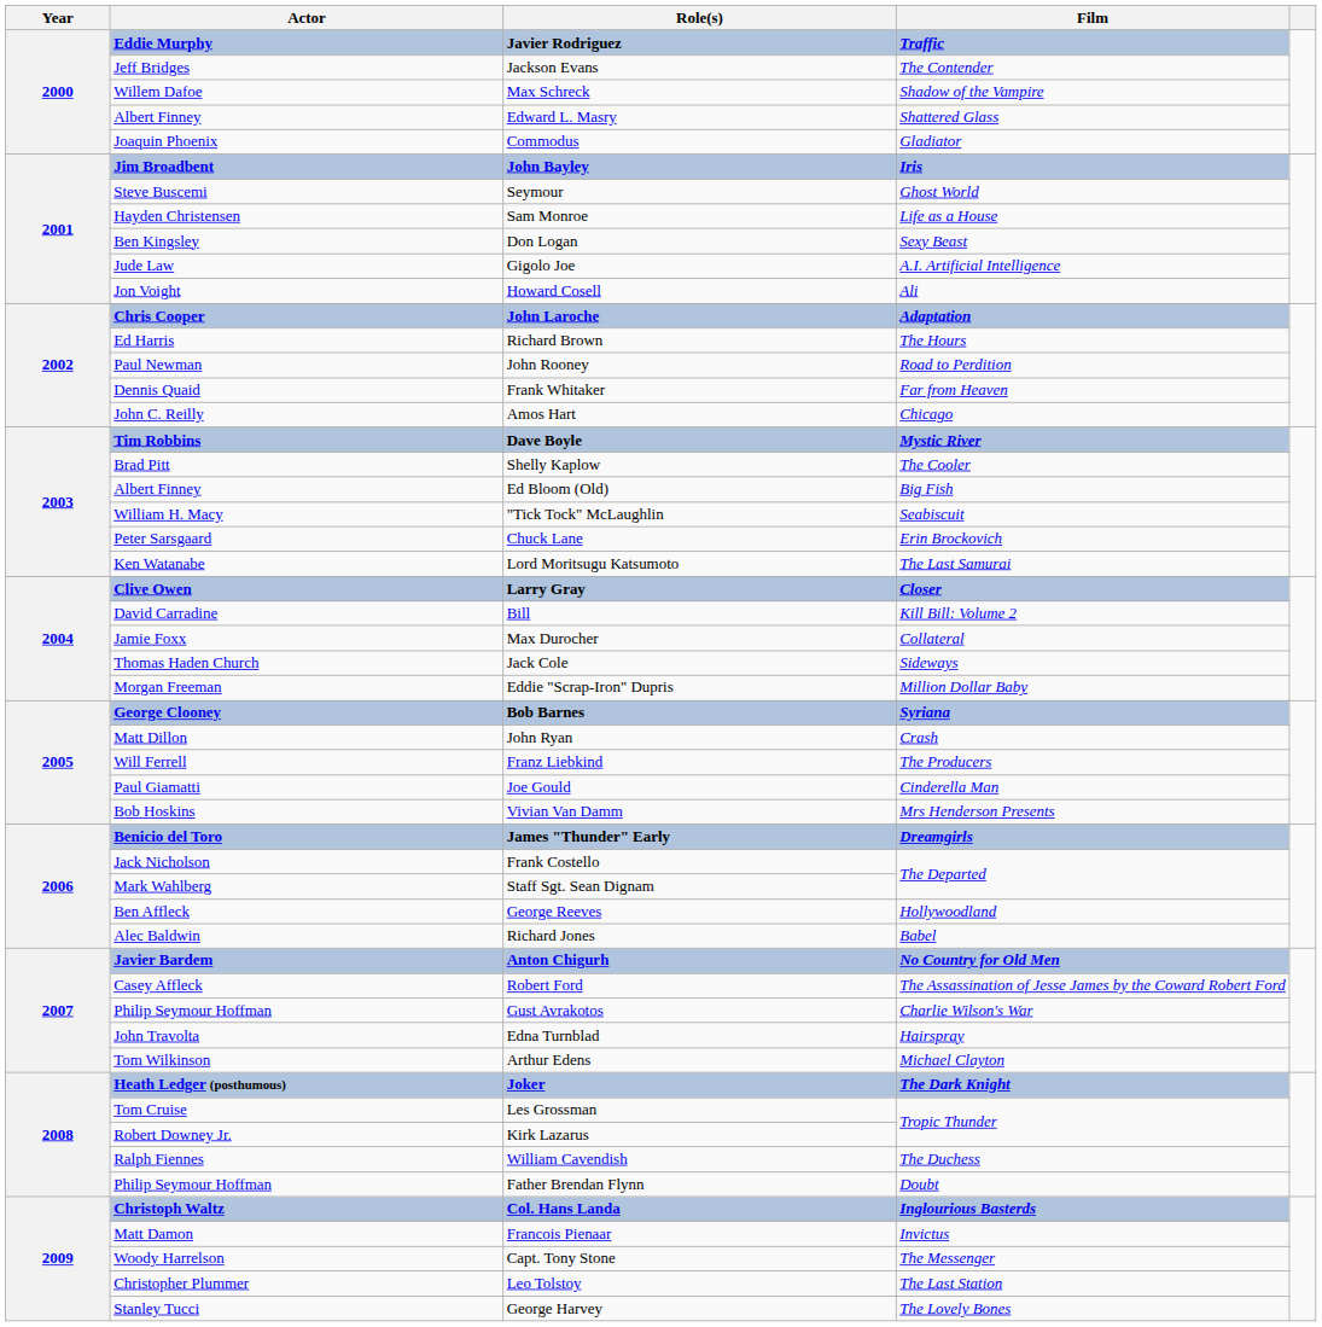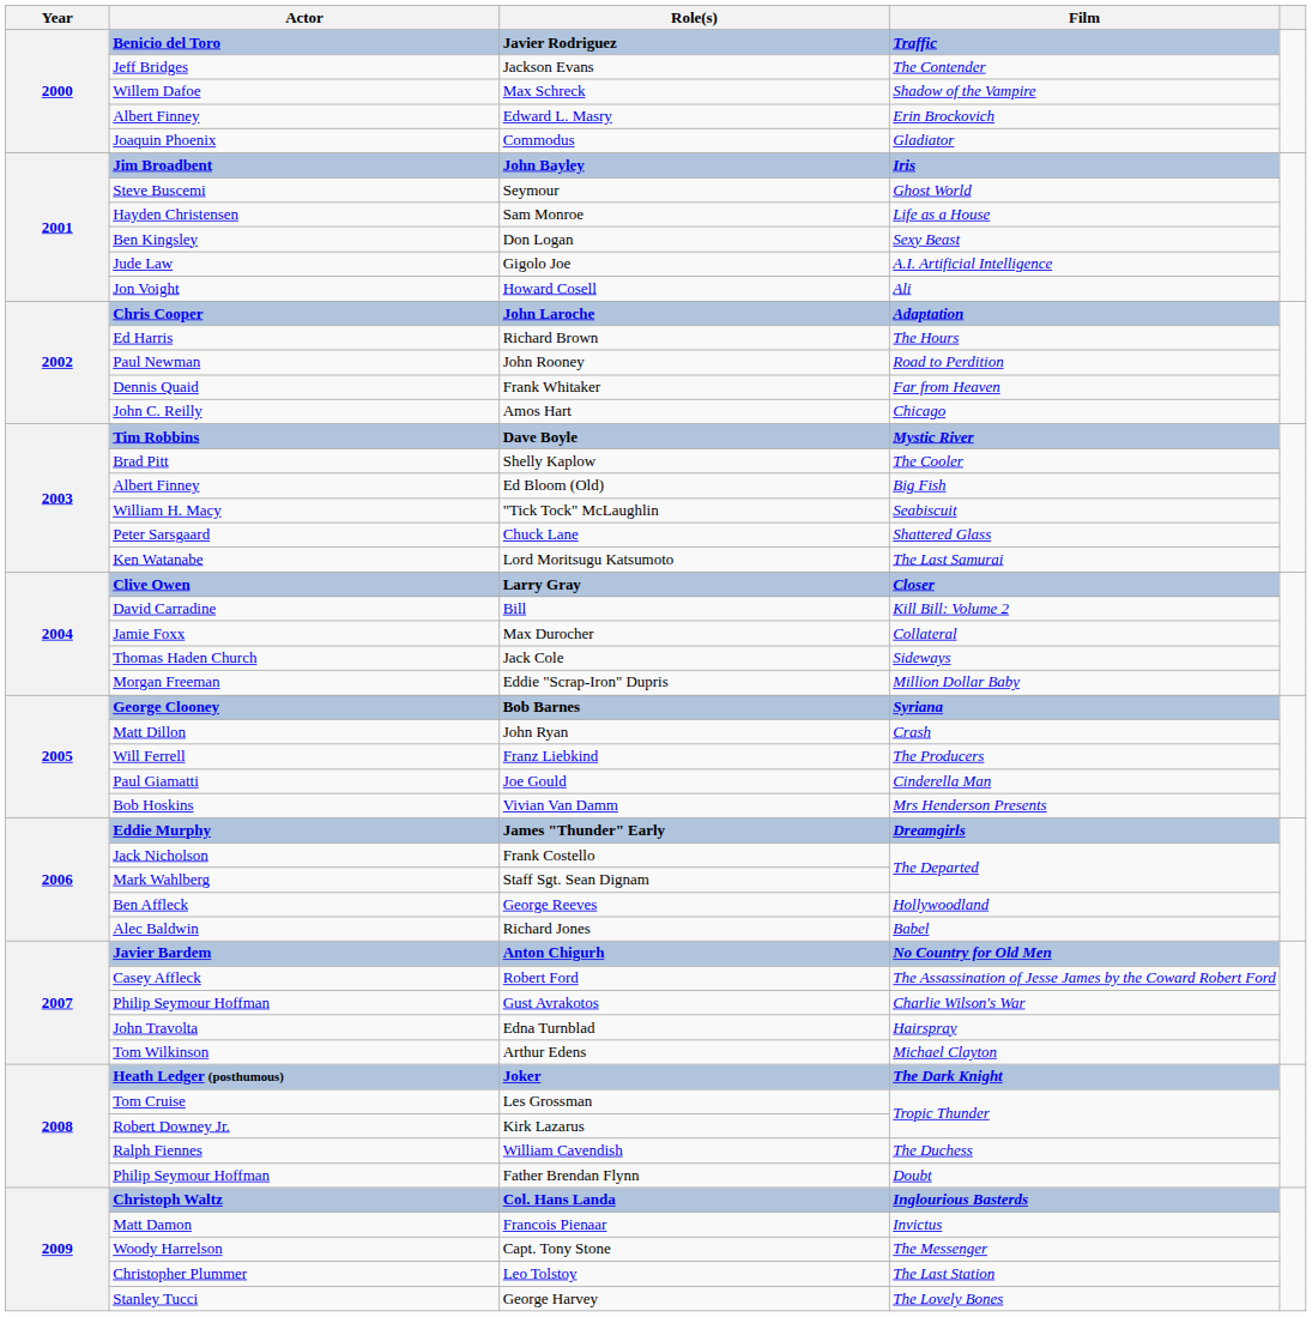 <table class="wikitable sortable">
 <tr>
 <th scope="col" style="width:8%;">Year</th>
 <th scope="col" style="width:30%;">Actor</th>
 <th scope="col" style="width:30%;">Role(s)</th>
 <th scope="col" style="width:30%;">Film</th>
 <th scope="col" style="width:2%;" class="unsortable"></th>
 </tr>
 <tr>
 <th rowspan="5" style="text-align:center;"><a href='#'>2000</a></th>
-<td style="background:#B0C4DE;"><strong><a href='#'>Eddie Murphy</a> </strong></td>
+<td style="background:#B0C4DE;"><strong><a href='#'>Benicio del Toro</a> </strong></td>
 <td style="background:#B0C4DE;"><strong>Javier Rodriguez</strong></td>
 <td style="background:#B0C4DE;"><strong><em><a href='#'>Traffic</a></em></strong></td>
 <td rowspan="5"></td>
 </tr>
 <tr>
 <td><a href='#'>Jeff Bridges</a></td>
 <td>Jackson Evans</td>
 <td><em><a href='#'>The Contender</a></em></td>
 </tr>
 <tr>
 <td><a href='#'>Willem Dafoe</a></td>
 <td><a href='#'>Max Schreck</a></td>
 <td><em><a href='#'>Shadow of the Vampire</a></em></td>
 </tr>
 <tr>
 <td><a href='#'>Albert Finney</a></td>
 <td><a href='#'>Edward L. Masry</a></td>
-<td><em><a href='#'>Shattered Glass</a></em></td>
+<td><em><a href='#'>Erin Brockovich</a></em></td>
 </tr>
 <tr>
 <td><a href='#'>Joaquin Phoenix</a></td>
 <td><a href='#'>Commodus</a></td>
 <td><em><a href='#'>Gladiator</a></em></td>
 </tr>
 <tr>
 <th rowspan="6" style="text-align:center;"><a href='#'>2001</a></th>
 <td style="background:#B0C4DE;"><strong><a href='#'>Jim Broadbent</a> </strong></td>
 <td style="background:#B0C4DE;"><strong><a href='#'>John Bayley</a></strong></td>
 <td style="background:#B0C4DE;"><strong><em><a href='#'>Iris</a></em></strong></td>
 <td rowspan="6"></td>
 </tr>
 <tr>
 <td><a href='#'>Steve Buscemi</a></td>
 <td>Seymour</td>
 <td><em><a href='#'>Ghost World</a></em></td>
 </tr>
 <tr>
 <td><a href='#'>Hayden Christensen</a></td>
 <td>Sam Monroe</td>
 <td><em><a href='#'>Life as a House</a></em></td>
 </tr>
 <tr>
 <td><a href='#'>Ben Kingsley</a></td>
 <td>Don Logan</td>
 <td><em><a href='#'>Sexy Beast</a></em></td>
 </tr>
 <tr>
 <td><a href='#'>Jude Law</a></td>
 <td>Gigolo Joe</td>
 <td><em><a href='#'>A.I. Artificial Intelligence</a></em></td>
 </tr>
 <tr>
 <td><a href='#'>Jon Voight</a></td>
 <td><a href='#'>Howard Cosell</a></td>
 <td><em><a href='#'>Ali</a></em></td>
 </tr>
 <tr>
 <th rowspan="5" style="text-align:center;"><a href='#'>2002</a></th>
 <td style="background:#B0C4DE;"><strong><a href='#'>Chris Cooper</a> </strong></td>
 <td style="background:#B0C4DE;"><strong><a href='#'>John Laroche</a></strong></td>
 <td style="background:#B0C4DE;"><strong><em><a href='#'>Adaptation</a></em></strong></td>
 <td rowspan="5"></td>
 </tr>
 <tr>
 <td><a href='#'>Ed Harris</a></td>
 <td>Richard Brown</td>
 <td><em><a href='#'>The Hours</a></em></td>
 </tr>
 <tr>
 <td><a href='#'>Paul Newman</a></td>
 <td>John Rooney</td>
 <td><em><a href='#'>Road to Perdition</a></em></td>
 </tr>
 <tr>
 <td><a href='#'>Dennis Quaid</a></td>
 <td>Frank Whitaker</td>
 <td><em><a href='#'>Far from Heaven</a></em></td>
 </tr>
 <tr>
 <td><a href='#'>John C. Reilly</a></td>
 <td>Amos Hart</td>
 <td><em><a href='#'>Chicago</a></em></td>
 </tr>
 <tr>
 <th rowspan="6" style="text-align:center;"><a href='#'>2003</a></th>
 <td style="background:#B0C4DE;"><strong><a href='#'>Tim Robbins</a> </strong></td>
 <td style="background:#B0C4DE;"><strong>Dave Boyle</strong></td>
 <td style="background:#B0C4DE;"><strong><em><a href='#'>Mystic River</a></em></strong></td>
 <td rowspan="6"></td>
 </tr>
 <tr>
 <td><a href='#'>Brad Pitt</a></td>
 <td>Shelly Kaplow</td>
 <td><em><a href='#'>The Cooler</a></em></td>
 </tr>
 <tr>
 <td><a href='#'>Albert Finney</a></td>
 <td>Ed Bloom (Old)</td>
 <td><em><a href='#'>Big Fish</a></em></td>
 </tr>
 <tr>
 <td><a href='#'>William H. Macy</a></td>
 <td>"Tick Tock" McLaughlin</td>
 <td><em><a href='#'>Seabiscuit</a></em></td>
 </tr>
 <tr>
 <td><a href='#'>Peter Sarsgaard</a></td>
 <td><a href='#'>Chuck Lane</a></td>
-<td><em><a href='#'>Erin Brockovich</a></em></td>
+<td><em><a href='#'>Shattered Glass</a></em></td>
 </tr>
 <tr>
 <td><a href='#'>Ken Watanabe</a></td>
 <td>Lord Moritsugu Katsumoto</td>
 <td><em><a href='#'>The Last Samurai</a></em></td>
 </tr>
 <tr>
 <th rowspan="5" style="text-align:center;"><a href='#'>2004</a></th>
 <td style="background:#B0C4DE;"><strong><a href='#'>Clive Owen</a> </strong></td>
 <td style="background:#B0C4DE;"><strong>Larry Gray</strong></td>
 <td style="background:#B0C4DE;"><strong><em><a href='#'>Closer</a></em></strong></td>
 <td rowspan="5"></td>
 </tr>
 <tr>
 <td><a href='#'>David Carradine</a></td>
 <td><a href='#'>Bill</a></td>
 <td><em><a href='#'>Kill Bill: Volume 2</a></em></td>
 </tr>
 <tr>
 <td><a href='#'>Jamie Foxx</a></td>
 <td>Max Durocher</td>
 <td><em><a href='#'>Collateral</a></em></td>
 </tr>
 <tr>
 <td><a href='#'>Thomas Haden Church</a></td>
 <td>Jack Cole</td>
 <td><em><a href='#'>Sideways</a></em></td>
 </tr>
 <tr>
 <td><a href='#'>Morgan Freeman</a></td>
 <td>Eddie "Scrap-Iron" Dupris</td>
 <td><em><a href='#'>Million Dollar Baby</a></em></td>
 </tr>
 <tr>
 <th rowspan="5" style="text-align:center;"><a href='#'>2005</a></th>
 <td style="background:#B0C4DE;"><strong><a href='#'>George Clooney</a> </strong></td>
 <td style="background:#B0C4DE;"><strong>Bob Barnes</strong></td>
 <td style="background:#B0C4DE;"><strong><em><a href='#'>Syriana</a></em></strong></td>
 <td rowspan="5"></td>
 </tr>
 <tr>
 <td><a href='#'>Matt Dillon</a></td>
 <td>John Ryan</td>
 <td><em><a href='#'>Crash</a></em></td>
 </tr>
 <tr>
 <td><a href='#'>Will Ferrell</a></td>
 <td><a href='#'>Franz Liebkind</a></td>
 <td><em><a href='#'>The Producers</a></em></td>
 </tr>
 <tr>
 <td><a href='#'>Paul Giamatti</a></td>
 <td><a href='#'>Joe Gould</a></td>
 <td><em><a href='#'>Cinderella Man</a></em></td>
 </tr>
 <tr>
 <td><a href='#'>Bob Hoskins</a></td>
 <td><a href='#'>Vivian Van Damm</a></td>
 <td><em><a href='#'>Mrs Henderson Presents</a></em></td>
 </tr>
 <tr>
 <th rowspan="5" style="text-align:center;"><a href='#'>2006</a></th>
-<td style="background:#B0C4DE;"><strong><a href='#'>Benicio del Toro</a> </strong></td>
+<td style="background:#B0C4DE;"><strong><a href='#'>Eddie Murphy</a> </strong></td>
 <td style="background:#B0C4DE;"><strong>James "Thunder" Early</strong></td>
 <td style="background:#B0C4DE;"><strong><em><a href='#'>Dreamgirls</a></em></strong></td>
 <td rowspan="5"></td>
 </tr>
 <tr>
 <td><a href='#'>Jack Nicholson</a></td>
 <td>Frank Costello</td>
 <td rowspan="2"><em><a href='#'>The Departed</a></em></td>
 </tr>
 <tr>
 <td><a href='#'>Mark Wahlberg</a></td>
 <td>Staff Sgt. Sean Dignam</td>
 </tr>
 <tr>
 <td><a href='#'>Ben Affleck</a></td>
 <td><a href='#'>George Reeves</a></td>
 <td><em><a href='#'>Hollywoodland</a></em></td>
 </tr>
 <tr>
 <td><a href='#'>Alec Baldwin</a></td>
 <td>Richard Jones</td>
 <td><em><a href='#'>Babel</a></em></td>
 </tr>
 <tr>
 <th rowspan="5" style="text-align:center;"><a href='#'>2007</a></th>
 <td style="background:#B0C4DE;"><strong><a href='#'>Javier Bardem</a> </strong></td>
 <td style="background:#B0C4DE;"><strong><a href='#'>Anton Chigurh</a></strong></td>
 <td style="background:#B0C4DE;"><strong><em><a href='#'>No Country for Old Men</a></em></strong></td>
 <td rowspan="5"></td>
 </tr>
 <tr>
 <td><a href='#'>Casey Affleck</a></td>
 <td><a href='#'>Robert Ford</a></td>
 <td><em><a href='#'>The Assassination of Jesse James by the Coward Robert Ford</a></em></td>
 </tr>
 <tr>
 <td><a href='#'>Philip Seymour Hoffman</a></td>
 <td><a href='#'>Gust Avrakotos</a></td>
 <td><em><a href='#'>Charlie Wilson's War</a></em></td>
 </tr>
 <tr>
 <td><a href='#'>John Travolta</a></td>
 <td>Edna Turnblad</td>
 <td><em><a href='#'>Hairspray</a></em></td>
 </tr>
 <tr>
 <td><a href='#'>Tom Wilkinson</a></td>
 <td>Arthur Edens</td>
 <td><em><a href='#'>Michael Clayton</a></em></td>
 </tr>
 <tr>
 <th rowspan="5" style="text-align:center;"><a href='#'>2008</a></th>
 <td style="background:#B0C4DE;"><strong><a href='#'>Heath Ledger</a> <small>(posthumous)</small></strong></td>
 <td style="background:#B0C4DE;"><strong><a href='#'>Joker</a></strong></td>
 <td style="background:#B0C4DE;"><strong><em><a href='#'>The Dark Knight</a></em></strong></td>
 <td rowspan="5"></td>
 </tr>
 <tr>
 <td><a href='#'>Tom Cruise</a></td>
 <td>Les Grossman</td>
 <td rowspan=2><em><a href='#'>Tropic Thunder</a></em></td>
 </tr>
 <tr>
 <td><a href='#'>Robert Downey Jr.</a></td>
 <td>Kirk Lazarus</td>
 </tr>
 <tr>
 <td><a href='#'>Ralph Fiennes</a></td>
 <td><a href='#'>William Cavendish</a></td>
 <td><em><a href='#'>The Duchess</a></em></td>
 </tr>
 <tr>
 <td><a href='#'>Philip Seymour Hoffman</a></td>
 <td>Father Brendan Flynn</td>
 <td><em><a href='#'>Doubt</a></em></td>
 </tr>
 <tr>
 <th rowspan="5" style="text-align:center;"><a href='#'>2009</a></th>
 <td style="background:#B0C4DE;"><strong><a href='#'>Christoph Waltz</a> </strong></td>
 <td style="background:#B0C4DE;"><strong><a href='#'>Col. Hans Landa</a></strong></td>
 <td style="background:#B0C4DE;"><strong><em><a href='#'>Inglourious Basterds</a></em></strong></td>
 <td rowspan="5"> <br></td>
 </tr>
 <tr>
 <td><a href='#'>Matt Damon</a></td>
 <td><a href='#'>Francois Pienaar</a></td>
 <td><em><a href='#'>Invictus</a></em></td>
 </tr>
 <tr>
 <td><a href='#'>Woody Harrelson</a></td>
 <td>Capt. Tony Stone</td>
 <td><em><a href='#'>The Messenger</a></em></td>
 </tr>
 <tr>
 <td><a href='#'>Christopher Plummer</a></td>
 <td><a href='#'>Leo Tolstoy</a></td>
 <td><em><a href='#'>The Last Station</a></em></td>
 </tr>
 <tr>
 <td><a href='#'>Stanley Tucci</a></td>
 <td>George Harvey</td>
 <td><em><a href='#'>The Lovely Bones</a></em></td>
 </tr>
 </table>
